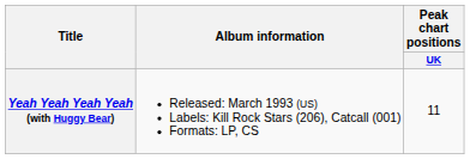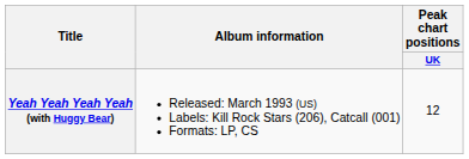 <table class="wikitable plainrowheaders" style="text-align:left">
 <tr>
 <th scope="col" rowspan="2">Title</th>
 <th scope="col" rowspan="2">Album information</th>
 <th scope="col" colspan="1">Peak chart positions</th>
 </tr>
 <tr>
 <th scope="col" style="width:2em; font-size:85%"><a href='#'>UK</a><br></th>
 </tr>
 <tr>
 <th scope="row"><em><a href='#'>Yeah Yeah Yeah Yeah</a></em><br><small>(with <a href='#'>Huggy Bear</a>)</small></th>
 <td><br><ul><li>Released: March 1993 <small>(US)</small></li><li>Labels: Kill Rock Stars (206), Catcall (001)</li><li>Formats: LP, CS</li></ul></td>
-<td style="text-align:center">11</td>
+<td style="text-align:center">12</td>
 </tr>
 </table>
